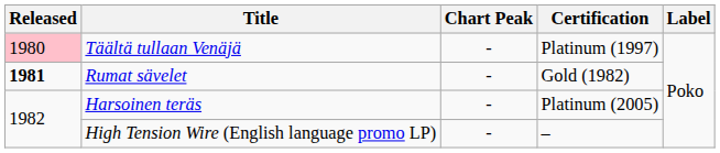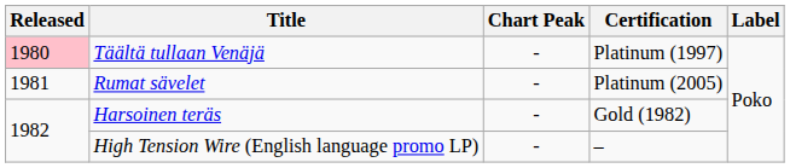 <table class="wikitable">
 <tr>
 <th>Released</th>
 <th>Title</th>
 <th>Chart Peak</th>
 <th>Certification</th>
 <th>Label</th>
 </tr>
 <tr>
 <td style="background: pink;">1980</td>
 <td><em><a href='#'>Täältä tullaan Venäjä</a></em></td>
 <td align="center">-</td>
 <td>Platinum (1997)</td>
 <td rowspan="4">Poko</td>
 </tr>
 <tr>
-<td><strong>1981</strong></td>
+<td>1981</td>
 <td><em><a href='#'>Rumat sävelet</a></em></td>
 <td align="center">-</td>
-<td>Gold (1982)</td>
+<td>Platinum (2005)</td>
 </tr>
 <tr>
 <td rowspan="2">1982</td>
 <td><em><a href='#'>Harsoinen teräs</a></em></td>
 <td align="center">-</td>
-<td>Platinum (2005)</td>
+<td>Gold (1982)</td>
 </tr>
 <tr>
 <td><em>High Tension Wire</em> (English language <a href='#'>promo</a> LP)</td>
 <td align="center">-</td>
 <td>–</td>
 </tr>
 </table>
